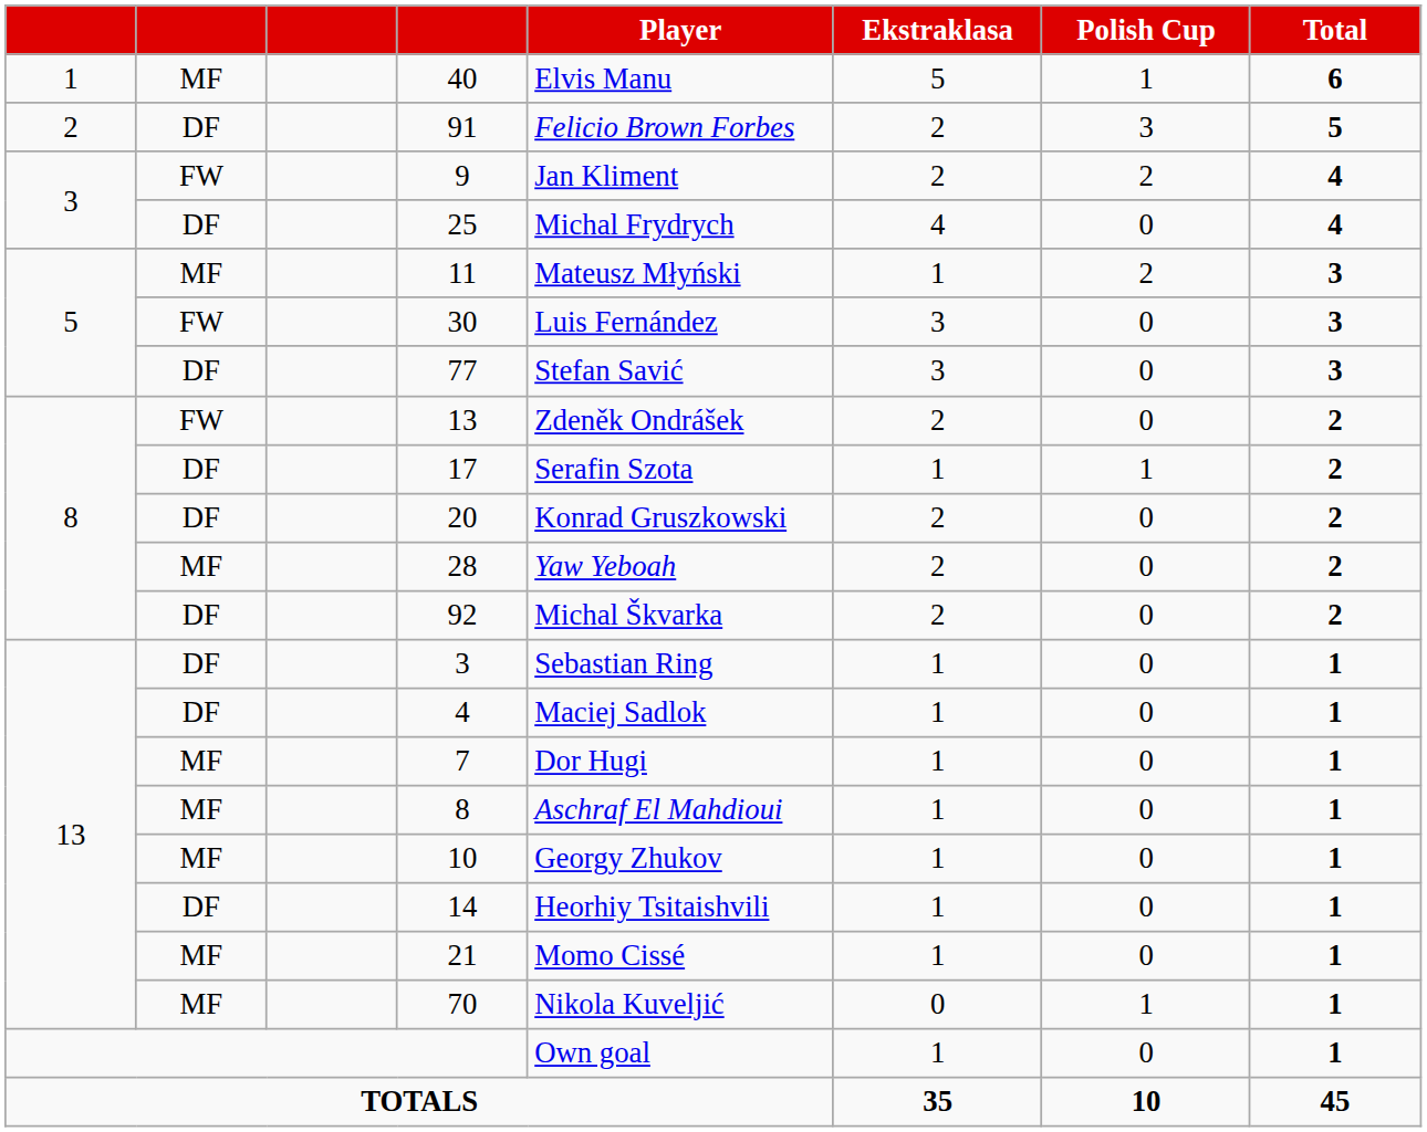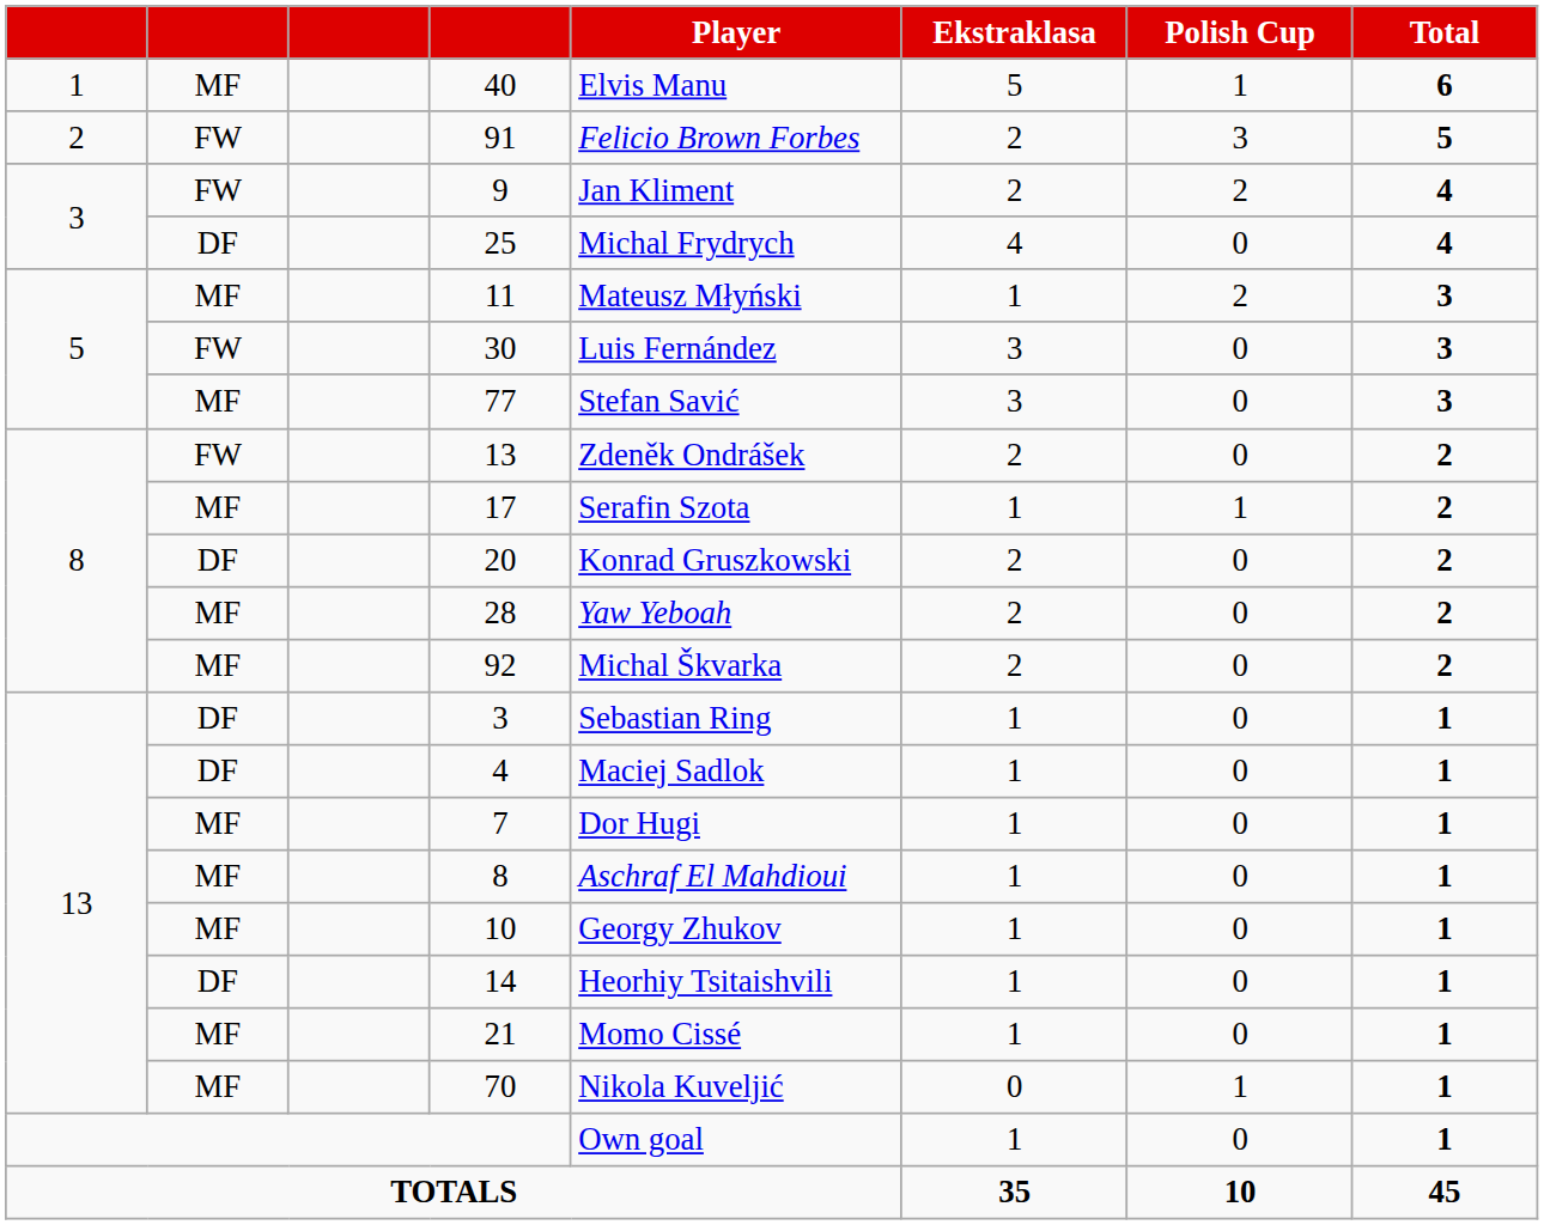 <table class="wikitable" style="font-size: 95%; text-align: center;">
 <tr>
 <th style="background:#DD0000; color:white; width:60px;"></th>
 <th style="background:#DD0000; color:white; width:60px;"></th>
 <th style="background:#DD0000; color:white; width:60px;"></th>
 <th style="background:#DD0000; color:white; width:60px;"></th>
 <th style="background:#DD0000; color:white; width:150px;">Player</th>
 <th style="background:#DD0000; color:white; width:100px;">Ekstraklasa</th>
 <th style="background:#DD0000; color:white; width:100px;">Polish Cup</th>
 <th style="background:#DD0000; color:white; width:80px;">Total</th>
 </tr>
 <tr>
 <td rowspan=1>1</td>
 <td>MF</td>
 <td></td>
 <td>40</td>
 <td align=left><a href='#'>Elvis Manu</a></td>
 <td>5</td>
 <td>1</td>
 <td><strong>6</strong></td>
 </tr>
 <tr>
 <td rowspan=1>2</td>
-<td>DF</td>
+<td>FW</td>
 <td></td>
 <td>91</td>
 <td align=left><em><a href='#'>Felicio Brown Forbes</a></em></td>
 <td>2</td>
 <td>3</td>
 <td><strong>5</strong></td>
 </tr>
 <tr>
 <td rowspan=2>3</td>
 <td>FW</td>
 <td></td>
 <td>9</td>
 <td align=left><a href='#'>Jan Kliment</a></td>
 <td>2</td>
 <td>2</td>
 <td><strong>4</strong></td>
 </tr>
 <tr>
 <td>DF</td>
 <td></td>
 <td>25</td>
 <td align=left><a href='#'>Michal Frydrych</a></td>
 <td>4</td>
 <td>0</td>
 <td><strong>4</strong></td>
 </tr>
 <tr>
 <td rowspan=3>5</td>
 <td>MF</td>
 <td></td>
 <td>11</td>
 <td align=left><a href='#'>Mateusz Młyński</a></td>
 <td>1</td>
 <td>2</td>
 <td><strong>3</strong></td>
 </tr>
 <tr>
 <td>FW</td>
 <td></td>
 <td>30</td>
 <td align=left><a href='#'>Luis Fernández</a></td>
 <td>3</td>
 <td>0</td>
 <td><strong>3</strong></td>
 </tr>
 <tr>
-<td>DF</td>
+<td>MF</td>
 <td></td>
 <td>77</td>
 <td align=left><a href='#'>Stefan Savić</a></td>
 <td>3</td>
 <td>0</td>
 <td><strong>3</strong></td>
 </tr>
 <tr>
 <td rowspan=5>8</td>
 <td>FW</td>
 <td></td>
 <td>13</td>
 <td align=left><a href='#'>Zdeněk Ondrášek</a></td>
 <td>2</td>
 <td>0</td>
 <td><strong>2</strong></td>
 </tr>
 <tr>
-<td>DF</td>
+<td>MF</td>
 <td></td>
 <td>17</td>
 <td align=left><a href='#'>Serafin Szota</a></td>
 <td>1</td>
 <td>1</td>
 <td><strong>2</strong></td>
 </tr>
 <tr>
 <td>DF</td>
 <td></td>
 <td>20</td>
 <td align=left><a href='#'>Konrad Gruszkowski</a></td>
 <td>2</td>
 <td>0</td>
 <td><strong>2</strong></td>
 </tr>
 <tr>
 <td>MF</td>
 <td></td>
 <td>28</td>
 <td align=left><em><a href='#'>Yaw Yeboah</a></em></td>
 <td>2</td>
 <td>0</td>
 <td><strong>2</strong></td>
 </tr>
 <tr>
-<td>DF</td>
+<td>MF</td>
 <td></td>
 <td>92</td>
 <td align=left><a href='#'>Michal Škvarka</a></td>
 <td>2</td>
 <td>0</td>
 <td><strong>2</strong></td>
 </tr>
 <tr>
 <td rowspan=8>13</td>
 <td>DF</td>
 <td></td>
 <td>3</td>
 <td align=left><a href='#'>Sebastian Ring</a></td>
 <td>1</td>
 <td>0</td>
 <td><strong>1</strong></td>
 </tr>
 <tr>
 <td>DF</td>
 <td></td>
 <td>4</td>
 <td align=left><a href='#'>Maciej Sadlok</a></td>
 <td>1</td>
 <td>0</td>
 <td><strong>1</strong></td>
 </tr>
 <tr>
 <td>MF</td>
 <td></td>
 <td>7</td>
 <td align=left><a href='#'>Dor Hugi</a></td>
 <td>1</td>
 <td>0</td>
 <td><strong>1</strong></td>
 </tr>
 <tr>
 <td>MF</td>
 <td></td>
 <td>8</td>
 <td align=left><em><a href='#'>Aschraf El Mahdioui</a></em></td>
 <td>1</td>
 <td>0</td>
 <td><strong>1</strong></td>
 </tr>
 <tr>
 <td>MF</td>
 <td></td>
 <td>10</td>
 <td align=left><a href='#'>Georgy Zhukov</a></td>
 <td>1</td>
 <td>0</td>
 <td><strong>1</strong></td>
 </tr>
 <tr>
 <td>DF</td>
 <td></td>
 <td>14</td>
 <td align=left><a href='#'>Heorhiy Tsitaishvili</a></td>
 <td>1</td>
 <td>0</td>
 <td><strong>1</strong></td>
 </tr>
 <tr>
 <td>MF</td>
 <td></td>
 <td>21</td>
 <td align=left><a href='#'>Momo Cissé</a></td>
 <td>1</td>
 <td>0</td>
 <td><strong>1</strong></td>
 </tr>
 <tr>
 <td>MF</td>
 <td></td>
 <td>70</td>
 <td align=left><a href='#'>Nikola Kuveljić</a></td>
 <td>0</td>
 <td>1</td>
 <td><strong>1</strong></td>
 </tr>
 <tr>
 <td colspan=4></td>
 <td align=left><a href='#'>Own goal</a></td>
 <td>1</td>
 <td>0</td>
 <td><strong>1</strong></td>
 </tr>
 <tr>
 <td colspan=5><strong>TOTALS</strong></td>
 <td><strong>35</strong></td>
 <td><strong>10</strong></td>
 <td><strong>45</strong></td>
 </tr>
 </table>
